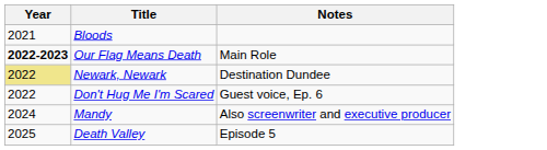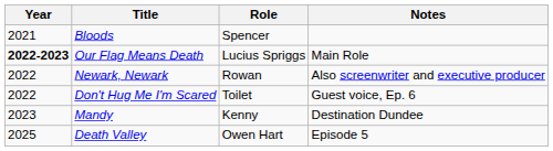 <table class="wikitable sortable">
 <tr>
 <th>Year</th>
 <th>Title</th>
+<th>Role</th>
 <th>Notes</th>
 </tr>
 <tr>
 <td>2021</td>
 <td><em><a href='#'>Bloods</a></em></td>
+<td>Spencer</td>
 <td></td>
 </tr>
 <tr>
 <td><strong>2022-2023</strong></td>
 <td><em><a href='#'>Our Flag Means Death</a></em></td>
+<td>Lucius Spriggs</td>
 <td>Main Role</td>
 </tr>
 <tr>
-<td style="background: khaki;">2022</td>
+<td>2022</td>
 <td><em><a href='#'>Newark, Newark</a></em></td>
-<td>Destination Dundee</td>
+<td>Rowan</td>
+<td>Also <a href='#'>screenwriter</a> and <a href='#'>executive producer</a></td>
 </tr>
 <tr>
 <td>2022</td>
 <td><em><a href='#'>Don't Hug Me I'm Scared</a></em></td>
+<td>Toilet</td>
 <td>Guest voice, Ep. 6</td>
 </tr>
 <tr>
-<td>2024</td>
+<td>2023</td>
 <td><em><a href='#'>Mandy</a></em></td>
-<td>Also <a href='#'>screenwriter</a> and <a href='#'>executive producer</a></td>
+<td>Kenny</td>
+<td>Destination Dundee</td>
 </tr>
 <tr>
 <td>2025</td>
 <td><em><a href='#'>Death Valley</a></em></td>
+<td>Owen Hart</td>
 <td>Episode 5</td>
 </tr>
 </table>
